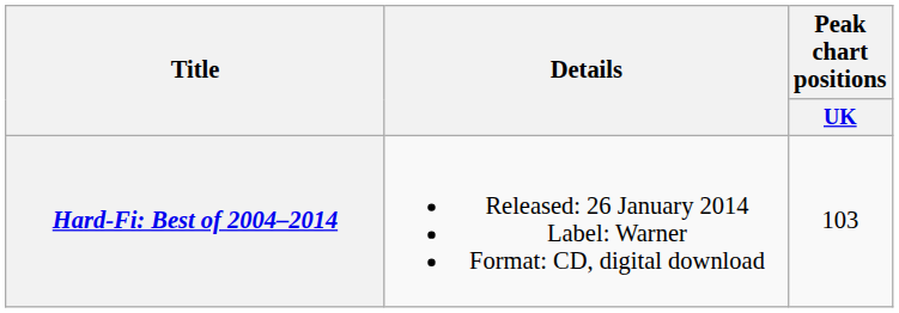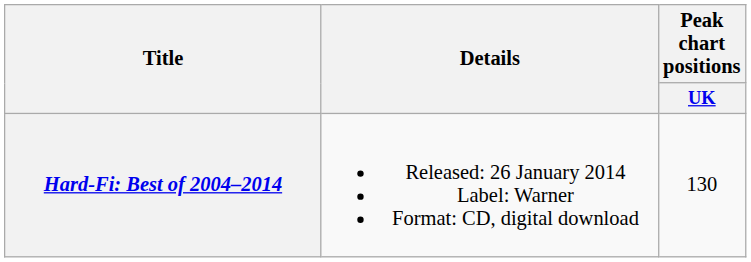 <table class="wikitable plainrowheaders" style="text-align:center;">
 <tr>
 <th scope="col" rowspan="2" style="width:15em;">Title</th>
 <th scope="col" rowspan="2" style="width:16em;">Details</th>
 <th scope="col" colspan="1">Peak chart positions</th>
 </tr>
 <tr>
 <th scope="col" style="width:2.5em;font-size:90%;"><a href='#'>UK</a><br></th>
 </tr>
 <tr>
 <th scope="row"><em><a href='#'>Hard-Fi: Best of 2004–2014</a></em></th>
 <td><br><ul><li>Released: 26 January 2014</li><li>Label: Warner</li><li>Format: CD, digital download</li></ul></td>
-<td>103</td>
+<td>130</td>
 </tr>
 </table>
